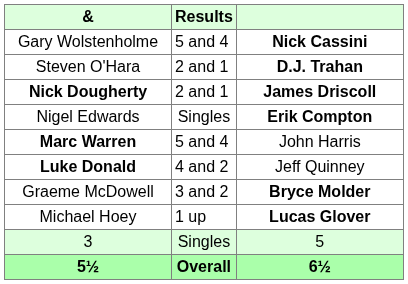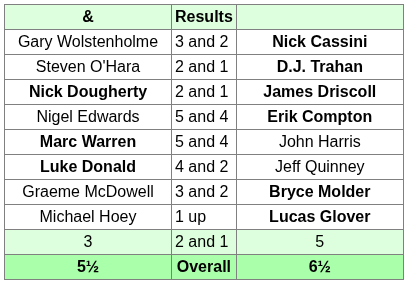 <table border="1" cellpadding="3" style="border-collapse: collapse; text-align:center;">
 <tr style="background:#ddffdd;">
 <th width=160> & </th>
 <th>Results</th>
 <th width=160></th>
 </tr>
 <tr>
 <td>Gary Wolstenholme</td>
-<td align=left> 5 and 4</td>
+<td align=left> 3 and 2</td>
 <td><strong>Nick Cassini</strong></td>
 </tr>
 <tr>
 <td>Steven O'Hara</td>
 <td align=left> 2 and 1</td>
 <td><strong>D.J. Trahan</strong></td>
 </tr>
 <tr>
 <td><strong>Nick Dougherty</strong></td>
 <td align=left> 2 and 1</td>
 <td><strong>James Driscoll</strong></td>
 </tr>
 <tr>
 <td>Nigel Edwards</td>
-<td>Singles</td>
+<td align=left> 5 and 4</td>
 <td><strong>Erik Compton</strong></td>
 </tr>
 <tr>
 <td><strong>Marc Warren</strong></td>
 <td align=left> 5 and 4</td>
 <td>John Harris</td>
 </tr>
 <tr>
 <td><strong>Luke Donald</strong></td>
 <td align=left> 4 and 2</td>
 <td>Jeff Quinney</td>
 </tr>
 <tr>
 <td>Graeme McDowell</td>
 <td align=left> 3 and 2</td>
 <td><strong>Bryce Molder</strong></td>
 </tr>
 <tr>
 <td>Michael Hoey</td>
 <td align=left> 1 up</td>
 <td><strong>Lucas Glover</strong></td>
 </tr>
 <tr style="background:#ddffdd;">
 <td>3</td>
-<td>Singles</td>
+<td align=left> 2 and 1</td>
 <td>5</td>
 </tr>
 <tr style="background:#aaffaa;">
 <th>5½</th>
 <th>Overall</th>
 <th>6½</th>
 </tr>
 </table>
